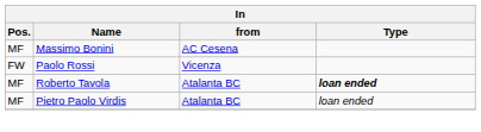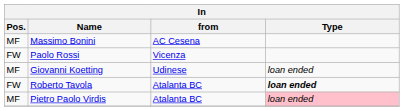 <table class="wikitable" style="font-size:90%;width:99%;">
 <tr>
 <th colspan="4">In</th>
 </tr>
 <tr>
 <th width=3%>Pos.</th>
 <th width=32%>Name</th>
 <th width=30%>from</th>
 <th width=35%>Type</th>
 </tr>
 <tr>
 <td>MF</td>
 <td><a href='#'>Massimo Bonini</a></td>
 <td><a href='#'>AC Cesena</a></td>
 <td></td>
 </tr>
 <tr>
 <td>FW</td>
 <td><a href='#'>Paolo Rossi</a></td>
 <td><a href='#'>Vicenza</a></td>
 <td></td>
 </tr>
 <tr>
 <td>MF</td>
+<td><a href='#'>Giovanni Koetting</a></td>
+<td><a href='#'>Udinese</a></td>
+<td><em>loan ended</em></td>
+</tr>
+<tr>
+<td>FW</td>
 <td><a href='#'>Roberto Tavola</a></td>
 <td><a href='#'>Atalanta BC</a></td>
 <td><strong><em>loan ended</em></strong></td>
 </tr>
 <tr>
 <td>MF</td>
 <td><a href='#'>Pietro Paolo Virdis</a></td>
 <td><a href='#'>Atalanta BC</a></td>
-<td><em>loan ended</em></td>
+<td style="background: pink;"><em>loan ended</em></td>
 </tr>
 <tr>
 </tr>
 </table>
